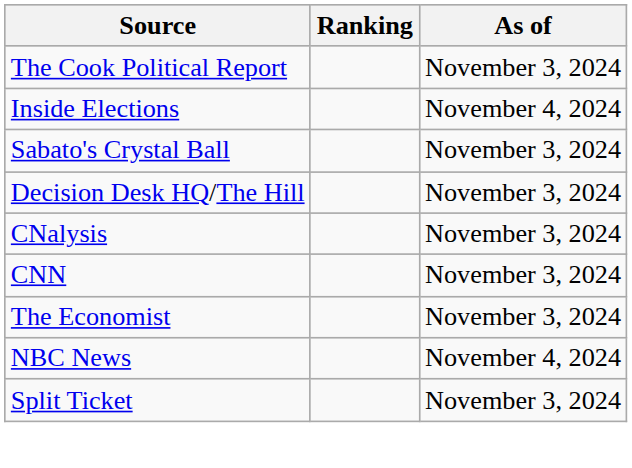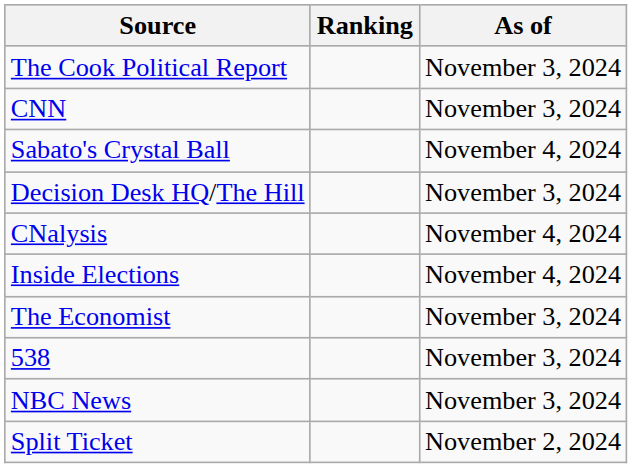 <table class="wikitable" style="text-align:center">
 <tr>
 <th>Source</th>
 <th>Ranking</th>
 <th>As of</th>
 </tr>
 <tr>
 <td align=left><a href='#'>The Cook Political Report</a></td>
 <td></td>
 <td>November 3, 2024</td>
 </tr>
 <tr>
-<td align=left><a href='#'>Inside Elections</a></td>
+<td align=left><a href='#'>CNN</a></td>
 <td></td>
-<td>November 4, 2024</td>
+<td>November 3, 2024</td>
 </tr>
 <tr>
 <td align=left><a href='#'>Sabato's Crystal Ball</a></td>
 <td></td>
-<td>November 3, 2024</td>
+<td>November 4, 2024</td>
 </tr>
 <tr>
 <td align=left><a href='#'>Decision Desk HQ</a>/<a href='#'>The Hill</a></td>
 <td></td>
 <td>November 3, 2024</td>
 </tr>
 <tr>
 <td align=left><a href='#'>CNalysis</a></td>
 <td></td>
-<td>November 3, 2024</td>
+<td>November 4, 2024</td>
 </tr>
 <tr>
-<td align=left><a href='#'>CNN</a></td>
+<td align=left><a href='#'>Inside Elections</a></td>
 <td></td>
-<td>November 3, 2024</td>
+<td>November 4, 2024</td>
 </tr>
 <tr>
 <td align=left><a href='#'>The Economist</a></td>
 <td></td>
 <td>November 3, 2024</td>
 </tr>
 <tr>
+<td align="left"><a href='#'>538</a></td>
+<td></td>
+<td>November 3, 2024</td>
+</tr>
+<tr>
 <td align="left"><a href='#'>NBC News</a></td>
 <td></td>
-<td>November 4, 2024</td>
+<td>November 3, 2024</td>
 </tr>
 <tr>
 <td align="left"><a href='#'>Split Ticket</a></td>
 <td></td>
-<td>November 3, 2024</td>
+<td>November 2, 2024</td>
 </tr>
 </table>
